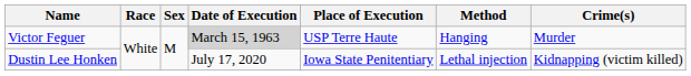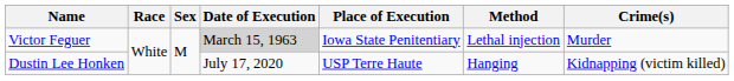 <table class="wikitable">
 <tr>
 <th>Name</th>
 <th>Race</th>
 <th>Sex</th>
 <th>Date of Execution</th>
 <th>Place of Execution</th>
 <th>Method</th>
 <th>Crime(s)</th>
 </tr>
 <tr>
 <td><a href='#'>Victor Feguer</a></td>
 <td rowspan="2">White</td>
 <td rowspan="2">M</td>
 <td style="background: lightgrey;">March 15, 1963</td>
-<td><a href='#'>USP Terre Haute</a></td>
-<td><a href='#'>Hanging</a></td>
+<td><a href='#'>Iowa State Penitentiary</a></td>
+<td><a href='#'>Lethal injection</a></td>
 <td><a href='#'>Murder</a></td>
 </tr>
 <tr>
 <td><a href='#'>Dustin Lee Honken</a></td>
 <td>July 17, 2020</td>
-<td><a href='#'>Iowa State Penitentiary</a></td>
-<td><a href='#'>Lethal injection</a></td>
+<td><a href='#'>USP Terre Haute</a></td>
+<td><a href='#'>Hanging</a></td>
 <td><a href='#'>Kidnapping</a> (victim killed)</td>
 </tr>
 </table>
